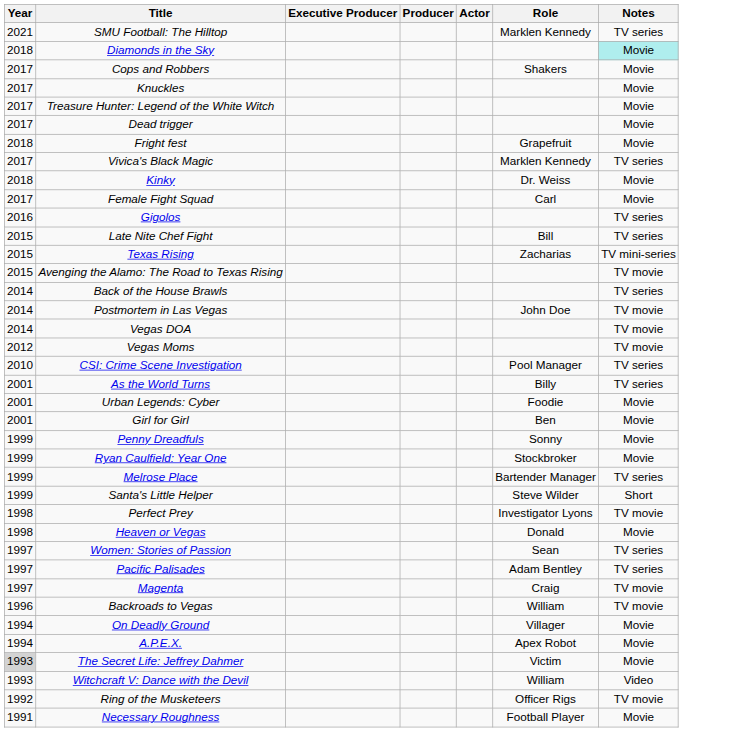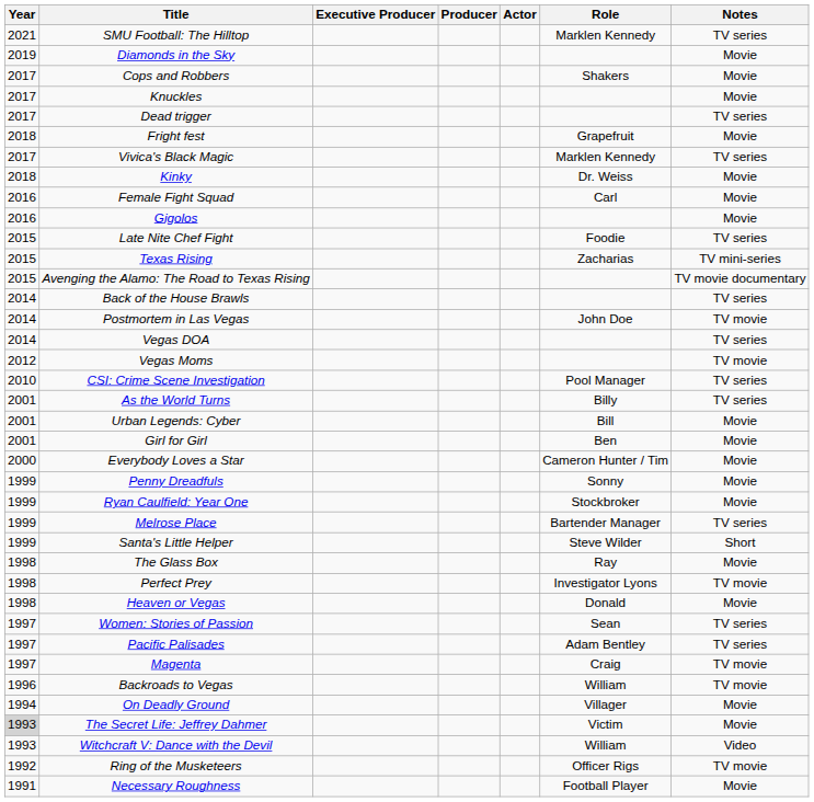 <table class="wikitable sortable" style="text-align:center">
 <tr>
 <th>Year</th>
 <th>Title</th>
 <th>Executive Producer</th>
 <th>Producer</th>
 <th>Actor</th>
 <th>Role</th>
 <th>Notes</th>
 </tr>
 <tr>
 <td>2021</td>
 <td><em>SMU Football: The Hilltop</em></td>
 <td></td>
 <td></td>
 <td></td>
 <td>Marklen Kennedy</td>
 <td>TV series</td>
 </tr>
 <tr>
-<td>2018</td>
+<td>2019</td>
 <td><em><a href='#'>Diamonds in the Sky</a></em></td>
 <td></td>
 <td></td>
 <td></td>
 <td></td>
-<td style="background: paleturquoise;">Movie</td>
+<td>Movie</td>
 </tr>
 <tr>
 <td>2017</td>
 <td><em>Cops and Robbers</em></td>
 <td></td>
 <td></td>
 <td></td>
 <td>Shakers</td>
 <td>Movie</td>
 </tr>
 <tr>
 <td>2017</td>
 <td><em>Knuckles</em></td>
 <td></td>
 <td></td>
 <td></td>
 <td></td>
 <td>Movie</td>
 </tr>
 <tr>
 <td>2017</td>
-<td><em>Treasure Hunter: Legend of the White Witch</em></td>
-<td></td>
-<td></td>
-<td></td>
-<td></td>
-<td>Movie</td>
-</tr>
-<tr>
-<td>2017</td>
 <td><em>Dead trigger</em></td>
 <td></td>
 <td></td>
 <td></td>
 <td></td>
-<td>Movie</td>
+<td>TV series</td>
 </tr>
 <tr>
 <td>2018</td>
 <td><em>Fright fest</em></td>
 <td></td>
 <td></td>
 <td></td>
 <td>Grapefruit</td>
 <td>Movie</td>
 </tr>
 <tr>
 <td>2017</td>
 <td><em>Vivica's Black Magic</em></td>
 <td></td>
 <td></td>
 <td></td>
 <td>Marklen Kennedy</td>
 <td>TV series</td>
 </tr>
 <tr>
 <td>2018</td>
 <td><em><a href='#'>Kinky</a></em></td>
 <td></td>
 <td></td>
 <td></td>
 <td>Dr. Weiss</td>
 <td>Movie</td>
 </tr>
 <tr>
-<td>2017</td>
+<td>2016</td>
 <td><em>Female Fight Squad</em></td>
 <td></td>
 <td></td>
 <td></td>
 <td>Carl</td>
 <td>Movie</td>
 </tr>
 <tr>
 <td>2016</td>
 <td><em><a href='#'>Gigolos</a></em></td>
 <td></td>
 <td></td>
 <td></td>
 <td></td>
-<td>TV series</td>
+<td>Movie</td>
 </tr>
 <tr>
 <td>2015</td>
 <td><em>Late Nite Chef Fight</em></td>
 <td></td>
 <td></td>
 <td></td>
-<td>Bill</td>
+<td>Foodie</td>
 <td>TV series</td>
 </tr>
 <tr>
 <td>2015</td>
 <td><em><a href='#'>Texas Rising</a></em></td>
 <td></td>
 <td></td>
 <td></td>
 <td>Zacharias</td>
 <td>TV mini-series</td>
 </tr>
 <tr>
 <td>2015</td>
 <td><em>Avenging the Alamo: The Road to Texas Rising</em></td>
 <td></td>
 <td></td>
 <td></td>
 <td></td>
-<td>TV movie</td>
+<td>TV movie documentary</td>
 </tr>
 <tr>
 <td>2014</td>
 <td><em>Back of the House Brawls</em></td>
 <td></td>
 <td></td>
 <td></td>
 <td></td>
 <td>TV series</td>
 </tr>
 <tr>
 <td>2014</td>
 <td><em>Postmortem in Las Vegas</em></td>
 <td></td>
 <td></td>
 <td></td>
 <td>John Doe</td>
 <td>TV movie</td>
 </tr>
 <tr>
 <td>2014</td>
 <td><em>Vegas DOA</em></td>
 <td></td>
 <td></td>
 <td></td>
 <td></td>
-<td>TV movie</td>
+<td>TV series</td>
 </tr>
 <tr>
 <td>2012</td>
 <td><em>Vegas Moms</em></td>
 <td></td>
 <td></td>
 <td></td>
 <td></td>
 <td>TV movie</td>
 </tr>
 <tr>
 <td>2010</td>
 <td><em><a href='#'>CSI: Crime Scene Investigation</a></em></td>
 <td></td>
 <td></td>
 <td></td>
 <td>Pool Manager</td>
 <td>TV series</td>
 </tr>
 <tr>
 <td>2001</td>
 <td><em><a href='#'>As the World Turns</a></em></td>
 <td></td>
 <td></td>
 <td></td>
 <td>Billy</td>
 <td>TV series</td>
 </tr>
 <tr>
 <td>2001</td>
 <td><em>Urban Legends: Cyber</em></td>
 <td></td>
 <td></td>
 <td></td>
-<td>Foodie</td>
+<td>Bill</td>
 <td>Movie</td>
 </tr>
 <tr>
 <td>2001</td>
 <td><em>Girl for Girl</em></td>
 <td></td>
 <td></td>
 <td></td>
 <td>Ben</td>
+<td>Movie</td>
+</tr>
+<tr>
+<td>2000</td>
+<td><em>Everybody Loves a Star</em></td>
+<td></td>
+<td></td>
+<td></td>
+<td>Cameron Hunter / Tim</td>
 <td>Movie</td>
 </tr>
 <tr>
 <td>1999</td>
 <td><em><a href='#'>Penny Dreadfuls</a></em></td>
 <td></td>
 <td></td>
 <td></td>
 <td>Sonny</td>
 <td>Movie</td>
 </tr>
 <tr>
 <td>1999</td>
 <td><em><a href='#'>Ryan Caulfield: Year One</a></em></td>
 <td></td>
 <td></td>
 <td></td>
 <td>Stockbroker</td>
 <td>Movie</td>
 </tr>
 <tr>
 <td>1999</td>
 <td><em><a href='#'>Melrose Place</a></em></td>
 <td></td>
 <td></td>
 <td></td>
 <td>Bartender Manager</td>
 <td>TV series</td>
 </tr>
 <tr>
 <td>1999</td>
 <td><em>Santa's Little Helper</em></td>
 <td></td>
 <td></td>
 <td></td>
 <td>Steve Wilder</td>
 <td>Short</td>
+</tr>
+<tr>
+<td>1998</td>
+<td><em>The Glass Box</em></td>
+<td></td>
+<td></td>
+<td></td>
+<td>Ray</td>
+<td>Movie</td>
 </tr>
 <tr>
 <td>1998</td>
 <td><em>Perfect Prey</em></td>
 <td></td>
 <td></td>
 <td></td>
 <td>Investigator Lyons</td>
 <td>TV movie</td>
 </tr>
 <tr>
 <td>1998</td>
 <td><em><a href='#'>Heaven or Vegas</a></em></td>
 <td></td>
 <td></td>
 <td></td>
 <td>Donald</td>
 <td>Movie</td>
 </tr>
 <tr>
 <td>1997</td>
 <td><em><a href='#'>Women: Stories of Passion</a></em></td>
 <td></td>
 <td></td>
 <td></td>
 <td>Sean</td>
 <td>TV series</td>
 </tr>
 <tr>
 <td>1997</td>
 <td><em><a href='#'>Pacific Palisades</a></em></td>
 <td></td>
 <td></td>
 <td></td>
 <td>Adam Bentley</td>
 <td>TV series</td>
 </tr>
 <tr>
 <td>1997</td>
 <td><em><a href='#'>Magenta</a></em></td>
 <td></td>
 <td></td>
 <td></td>
 <td>Craig</td>
 <td>TV movie</td>
 </tr>
 <tr>
 <td>1996</td>
 <td><em>Backroads to Vegas</em></td>
 <td></td>
 <td></td>
 <td></td>
 <td>William</td>
 <td>TV movie</td>
 </tr>
 <tr>
 <td>1994</td>
 <td><em><a href='#'>On Deadly Ground</a></em></td>
 <td></td>
 <td></td>
 <td></td>
 <td>Villager</td>
 <td>Movie</td>
 </tr>
 <tr>
-<td>1994</td>
-<td><em><a href='#'>A.P.E.X.</a></em></td>
-<td></td>
-<td></td>
-<td></td>
-<td>Apex Robot</td>
-<td>Movie</td>
-</tr>
-<tr>
 <td style="background: lightgrey;">1993</td>
 <td><em><a href='#'>The Secret Life: Jeffrey Dahmer</a></em></td>
 <td></td>
 <td></td>
 <td></td>
 <td>Victim</td>
 <td>Movie</td>
 </tr>
 <tr>
 <td>1993</td>
 <td><em><a href='#'>Witchcraft V: Dance with the Devil</a></em></td>
 <td></td>
 <td></td>
 <td></td>
 <td>William</td>
 <td>Video</td>
 </tr>
 <tr>
 <td>1992</td>
 <td><em>Ring of the Musketeers</em></td>
 <td></td>
 <td></td>
 <td></td>
 <td>Officer Rigs</td>
 <td>TV movie</td>
 </tr>
 <tr>
 <td>1991</td>
 <td><em><a href='#'>Necessary Roughness</a></em></td>
 <td></td>
 <td></td>
 <td></td>
 <td>Football Player</td>
 <td>Movie</td>
 </tr>
 </table>
